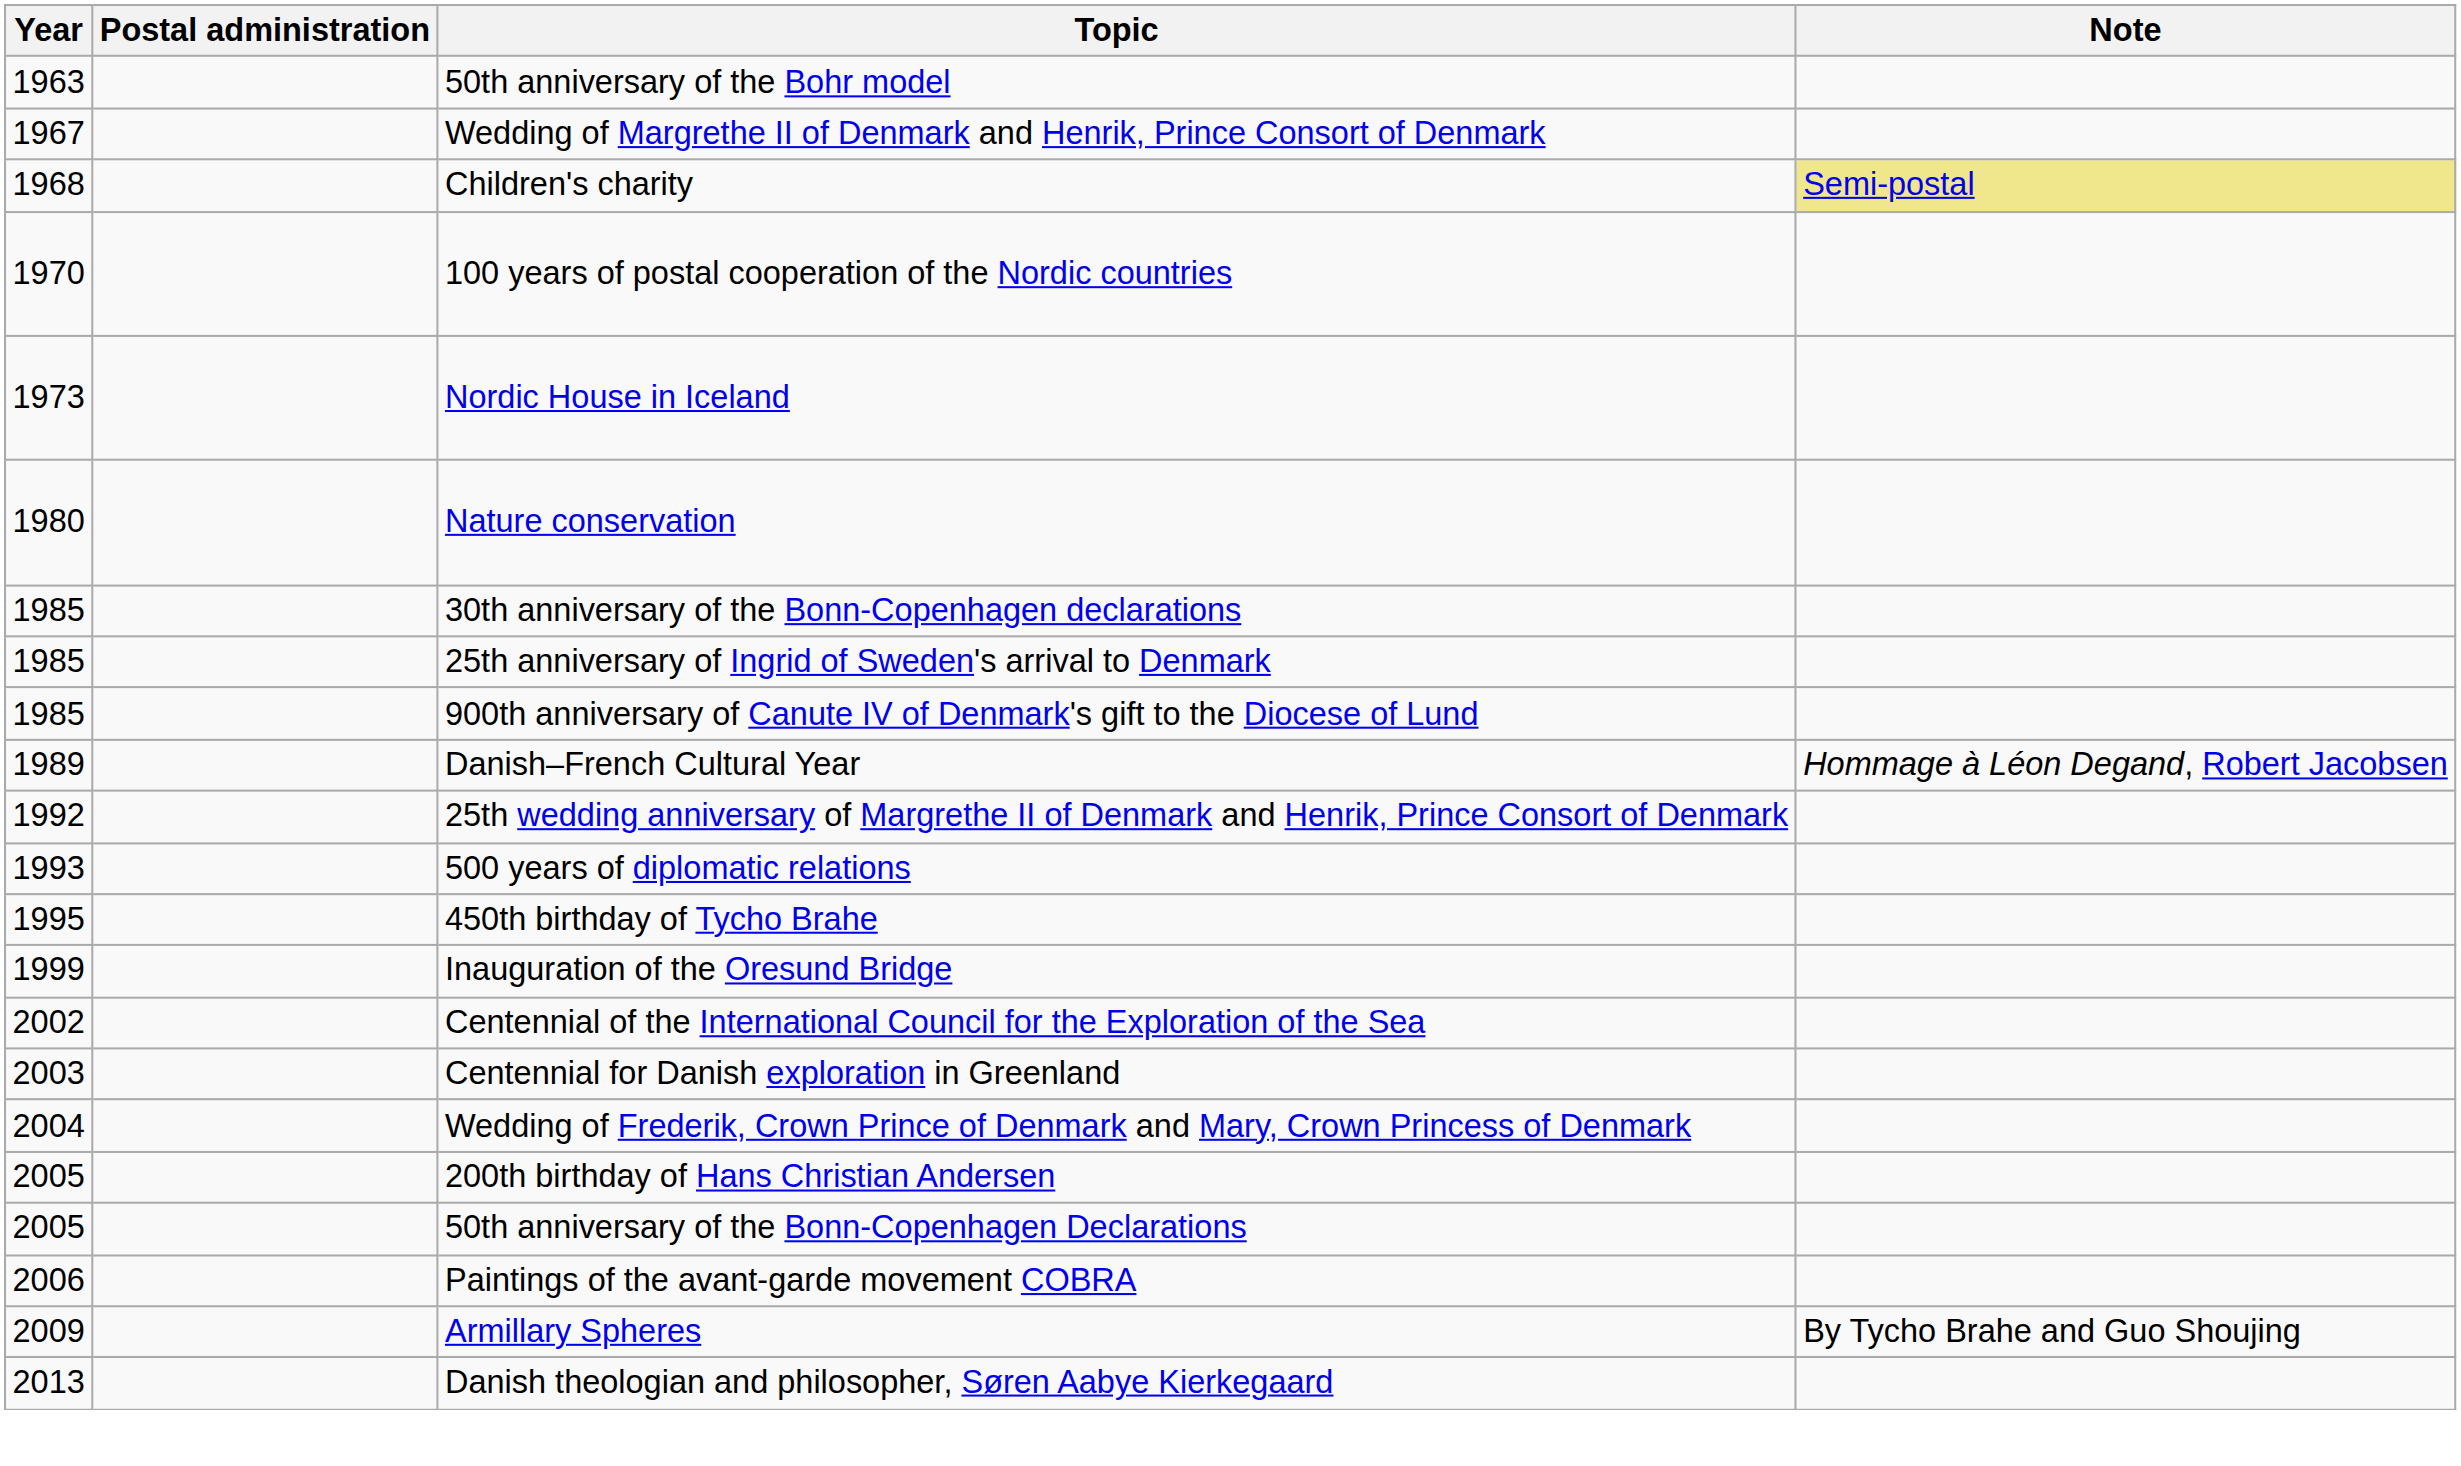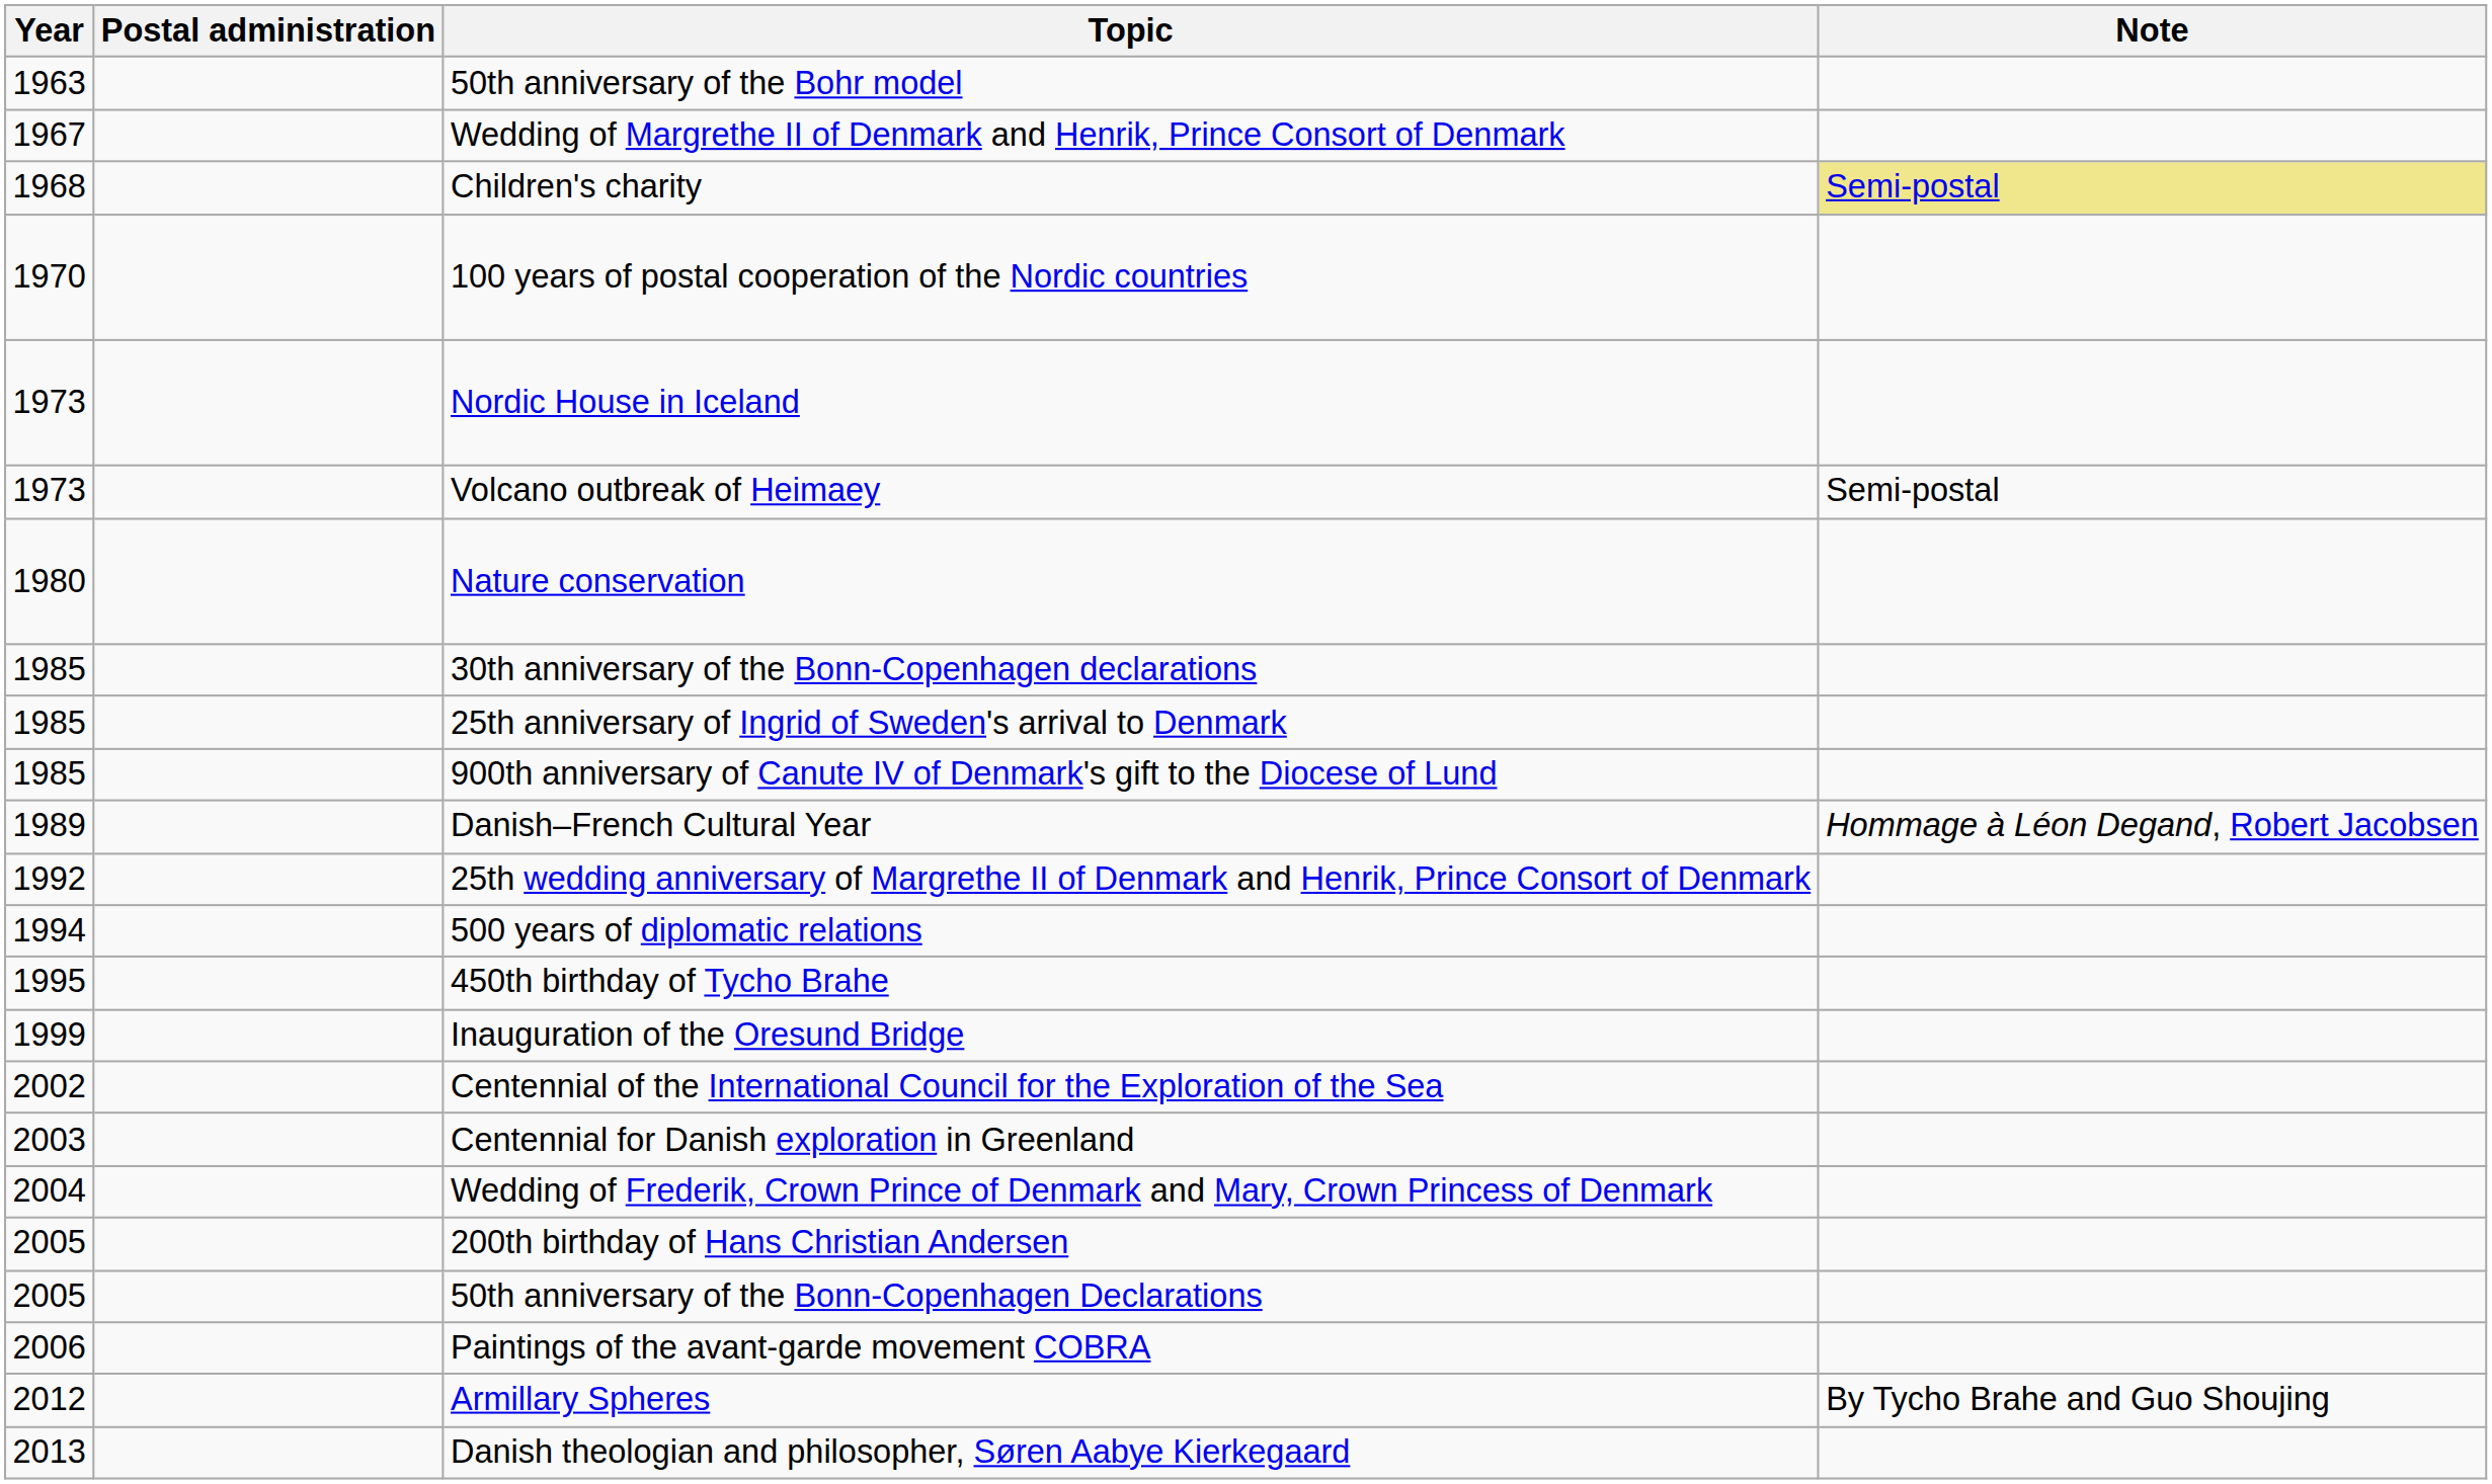 <table class="wikitable">
 <tr>
 <th>Year</th>
 <th>Postal administration</th>
 <th>Topic</th>
 <th>Note</th>
 </tr>
 <tr>
 <td>1963</td>
 <td></td>
 <td>50th anniversary of the <a href='#'>Bohr model</a></td>
 <td></td>
 </tr>
 <tr>
 <td>1967</td>
 <td></td>
 <td>Wedding of <a href='#'>Margrethe II of Denmark</a> and <a href='#'>Henrik, Prince Consort of Denmark</a></td>
 <td></td>
 </tr>
 <tr>
 <td>1968</td>
 <td></td>
 <td>Children's charity</td>
 <td style="background: khaki;"><a href='#'>Semi-postal</a></td>
 </tr>
 <tr>
 <td>1970</td>
 <td><br><br><br></td>
 <td>100 years of postal cooperation of the <a href='#'>Nordic countries</a></td>
 <td></td>
 </tr>
 <tr>
 <td>1973</td>
 <td><br><br><br></td>
 <td><a href='#'>Nordic House in Iceland</a></td>
 <td></td>
 </tr>
 <tr>
+<td>1973</td>
+<td></td>
+<td>Volcano outbreak of <a href='#'>Heimaey</a></td>
+<td>Semi-postal</td>
+</tr>
+<tr>
 <td>1980</td>
 <td><br><br><br></td>
 <td><a href='#'>Nature conservation</a></td>
 <td></td>
 </tr>
 <tr>
 <td>1985</td>
 <td></td>
 <td>30th anniversary of the <a href='#'>Bonn-Copenhagen declarations</a></td>
 <td></td>
 </tr>
 <tr>
 <td>1985</td>
 <td></td>
 <td>25th anniversary of <a href='#'>Ingrid of Sweden</a>'s arrival to <a href='#'>Denmark</a></td>
 <td></td>
 </tr>
 <tr>
 <td>1985</td>
 <td></td>
 <td>900th anniversary of <a href='#'>Canute IV of Denmark</a>'s gift to the <a href='#'>Diocese of Lund</a></td>
 <td></td>
 </tr>
 <tr>
 <td>1989</td>
 <td></td>
 <td>Danish–French Cultural Year</td>
 <td><em>Hommage à Léon Degand</em>, <a href='#'>Robert Jacobsen</a></td>
 </tr>
 <tr>
 <td>1992</td>
 <td></td>
 <td>25th <a href='#'>wedding anniversary</a> of <a href='#'>Margrethe II of Denmark</a> and <a href='#'>Henrik, Prince Consort of Denmark</a></td>
 <td></td>
 </tr>
 <tr>
-<td>1993</td>
+<td>1994</td>
 <td></td>
 <td>500 years of <a href='#'>diplomatic relations</a></td>
 <td></td>
 </tr>
 <tr>
 <td>1995</td>
 <td></td>
 <td>450th birthday of <a href='#'>Tycho Brahe</a></td>
 <td></td>
 </tr>
 <tr>
 <td>1999</td>
 <td></td>
 <td>Inauguration of the <a href='#'>Oresund Bridge</a></td>
 <td></td>
 </tr>
 <tr>
 <td>2002</td>
 <td><br></td>
 <td>Centennial of the <a href='#'>International Council for the Exploration of the Sea</a></td>
 <td></td>
 </tr>
 <tr>
 <td>2003</td>
 <td></td>
 <td>Centennial for Danish <a href='#'>exploration</a> in Greenland</td>
 <td></td>
 </tr>
 <tr>
 <td>2004</td>
 <td><br></td>
 <td>Wedding of <a href='#'>Frederik, Crown Prince of Denmark</a> and <a href='#'>Mary, Crown Princess of Denmark</a></td>
 <td></td>
 </tr>
 <tr>
 <td>2005</td>
 <td></td>
 <td>200th birthday of <a href='#'>Hans Christian Andersen</a></td>
 <td></td>
 </tr>
 <tr>
 <td>2005</td>
 <td></td>
 <td>50th anniversary of the <a href='#'>Bonn-Copenhagen Declarations</a></td>
 <td></td>
 </tr>
 <tr>
 <td>2006</td>
 <td></td>
 <td>Paintings of the avant-garde movement <a href='#'>COBRA</a></td>
 <td></td>
 </tr>
 <tr>
-<td>2009</td>
+<td>2012</td>
 <td></td>
 <td><a href='#'>Armillary Spheres</a></td>
 <td>By Tycho Brahe and Guo Shoujing</td>
 </tr>
 <tr>
 <td>2013</td>
 <td></td>
 <td>Danish theologian and philosopher, <a href='#'>Søren Aabye Kierkegaard</a></td>
 </tr>
 </table>
